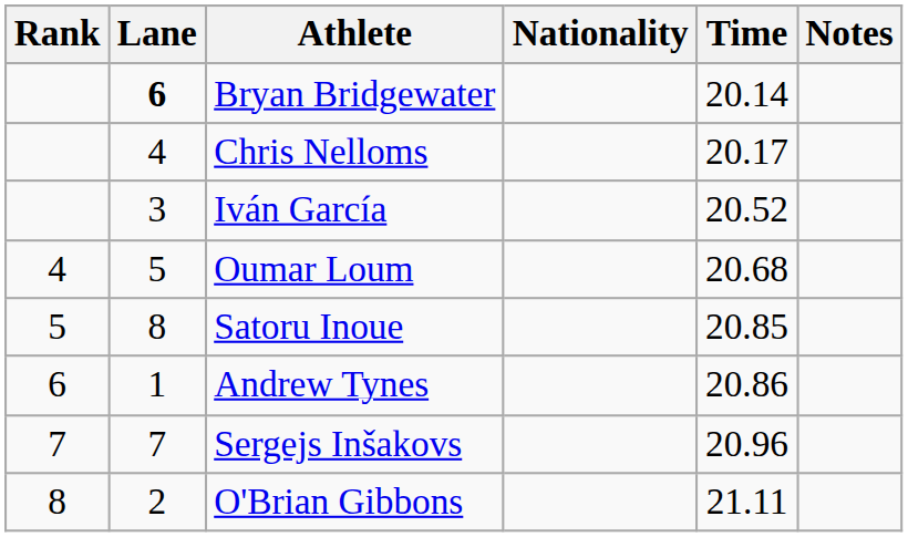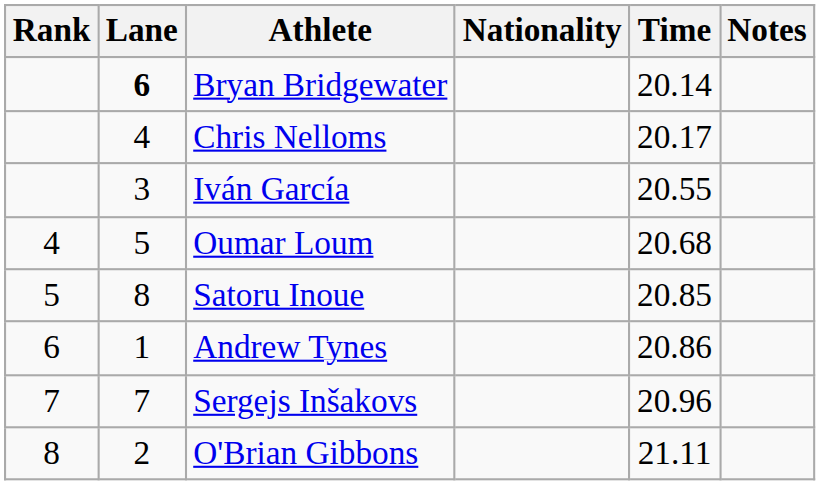 <table class="wikitable sortable" style="text-align:center">
 <tr>
 <th>Rank</th>
 <th>Lane</th>
 <th>Athlete</th>
 <th>Nationality</th>
 <th>Time</th>
 <th>Notes</th>
 </tr>
 <tr>
 <td></td>
 <td><strong>6</strong></td>
 <td align=left><a href='#'>Bryan Bridgewater</a></td>
 <td align=left></td>
 <td>20.14</td>
 <td></td>
 </tr>
 <tr>
 <td></td>
 <td>4</td>
 <td align=left><a href='#'>Chris Nelloms</a></td>
 <td align=left></td>
 <td>20.17</td>
 <td></td>
 </tr>
 <tr>
 <td></td>
 <td>3</td>
 <td align=left><a href='#'>Iván García</a></td>
 <td align=left></td>
-<td>20.52</td>
+<td>20.55</td>
 <td></td>
 </tr>
 <tr>
 <td>4</td>
 <td>5</td>
 <td align=left><a href='#'>Oumar Loum</a></td>
 <td align=left></td>
 <td>20.68</td>
 <td></td>
 </tr>
 <tr>
 <td>5</td>
 <td>8</td>
 <td align=left><a href='#'>Satoru Inoue</a></td>
 <td align=left></td>
 <td>20.85</td>
 <td></td>
 </tr>
 <tr>
 <td>6</td>
 <td>1</td>
 <td align=left><a href='#'>Andrew Tynes</a></td>
 <td align=left></td>
 <td>20.86</td>
 <td></td>
 </tr>
 <tr>
 <td>7</td>
 <td>7</td>
 <td align=left><a href='#'>Sergejs Inšakovs</a></td>
 <td align=left></td>
 <td>20.96</td>
 <td></td>
 </tr>
 <tr>
 <td>8</td>
 <td>2</td>
 <td align=left><a href='#'>O'Brian Gibbons</a></td>
 <td align=left></td>
 <td>21.11</td>
 <td></td>
 </tr>
 </table>
